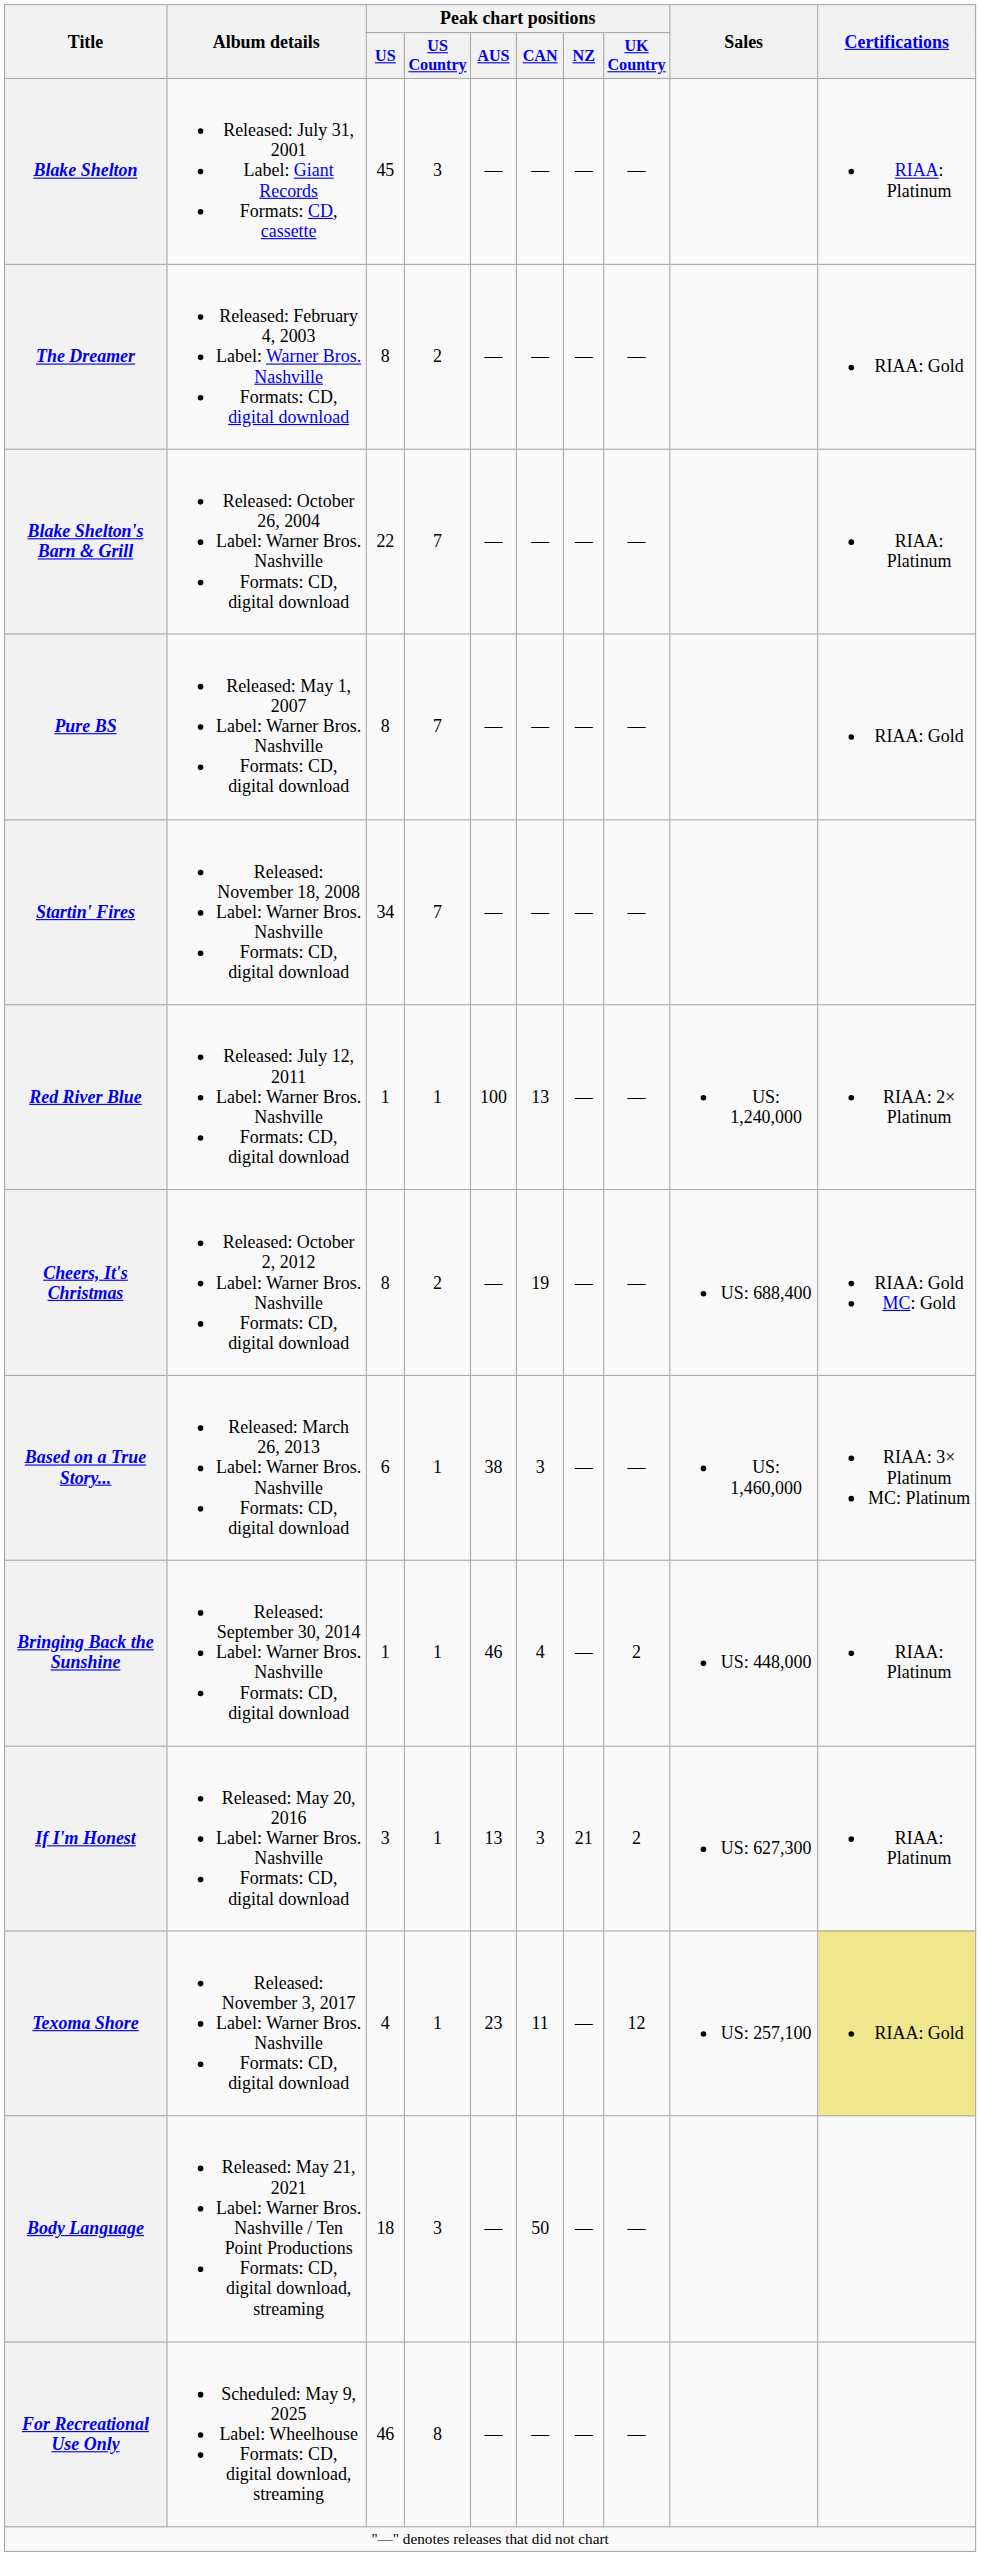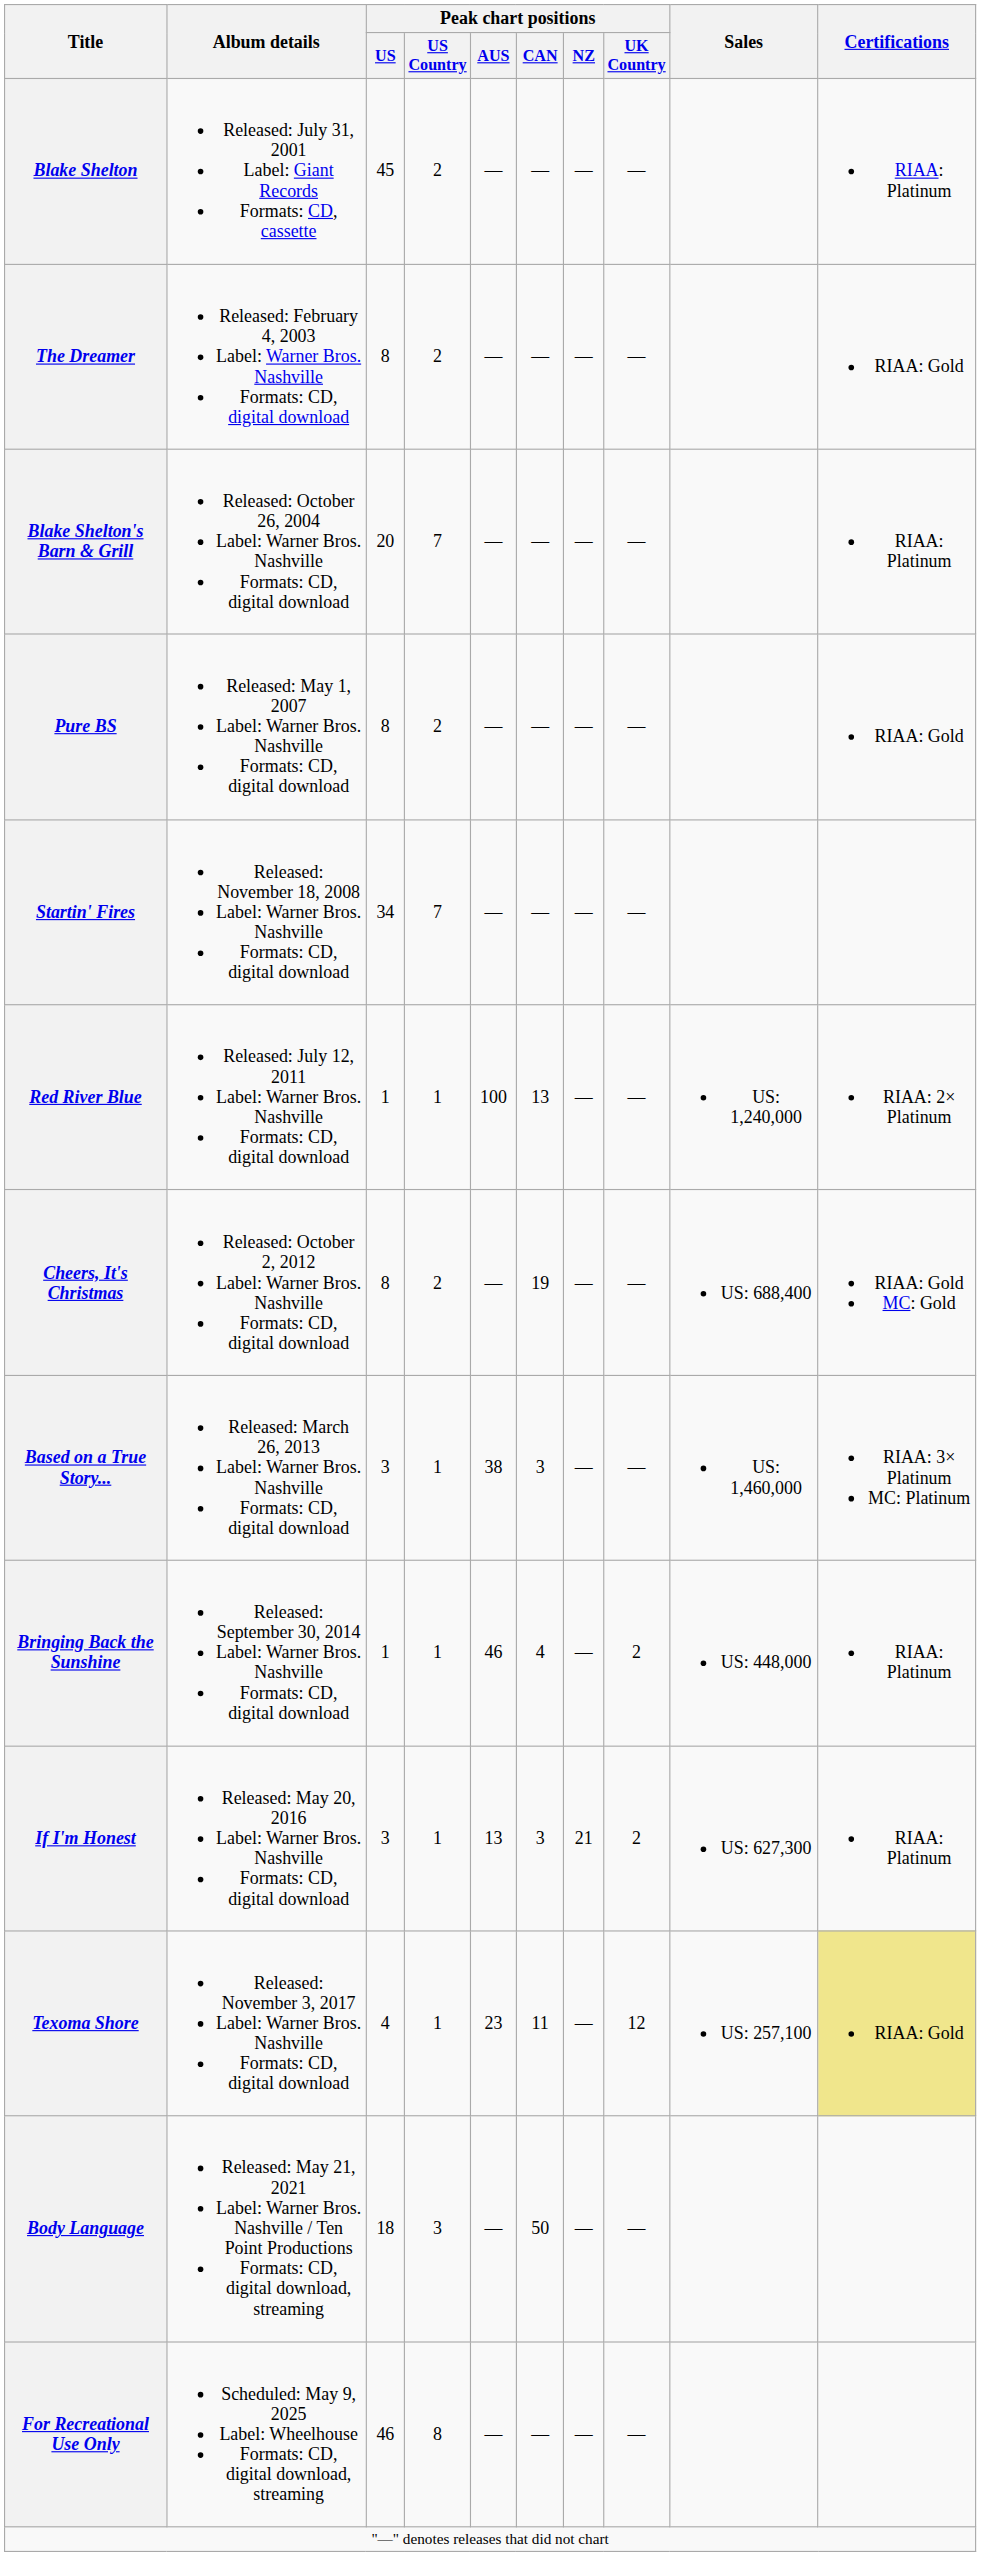 <table class="wikitable plainrowheaders" style="text-align:center;">
 <tr>
 <th scope="col" rowspan="2" style="width:14em;">Title</th>
 <th scope="col" rowspan="2" style="width:16em;">Album details</th>
 <th scope="col" colspan="6">Peak chart positions</th>
 <th scope="col" rowspan="2" style="width:10em;">Sales</th>
 <th scope="col" rowspan="2" style="width:12em;"><a href='#'>Certifications</a></th>
 </tr>
 <tr>
 <th scope="col" style="width:3em;font-size:90%;"><a href='#'>US</a><br></th>
 <th scope="col" style="width:3em;font-size:90%;"><a href='#'>US<br>Country</a><br></th>
 <th scope="col" style="width:3em;font-size:90%;"><a href='#'>AUS</a><br></th>
 <th scope="col" style="width:3em;font-size:90%;"><a href='#'>CAN</a><br></th>
 <th scope="col" style="width:3em;font-size:90%;"><a href='#'>NZ</a><br></th>
 <th scope="col" style="width:3em;font-size:90%;"><a href='#'>UK<br>Country</a><br></th>
 </tr>
 <tr>
 <th scope="row"><em><a href='#'>Blake Shelton</a></em></th>
 <td><br><ul><li>Released: July 31, 2001</li><li>Label: <a href='#'>Giant Records</a></li><li>Formats: <a href='#'>CD</a>, <a href='#'>cassette</a></li></ul></td>
 <td>45</td>
-<td>3</td>
+<td>2</td>
 <td>—</td>
 <td>—</td>
 <td>—</td>
 <td>—</td>
 <td></td>
 <td><br><ul><li><a href='#'>RIAA</a>: Platinum</li></ul></td>
 </tr>
 <tr>
 <th scope="row"><em><a href='#'>The Dreamer</a></em></th>
 <td><br><ul><li>Released: February 4, 2003</li><li>Label: <a href='#'>Warner Bros. Nashville</a></li><li>Formats: CD, <a href='#'>digital download</a></li></ul></td>
 <td>8</td>
 <td>2</td>
 <td>—</td>
 <td>—</td>
 <td>—</td>
 <td>—</td>
 <td></td>
 <td><br><ul><li>RIAA: Gold</li></ul></td>
 </tr>
 <tr>
 <th scope="row"><em><a href='#'>Blake Shelton's Barn & Grill</a></em></th>
 <td><br><ul><li>Released: October 26, 2004</li><li>Label: Warner Bros. Nashville</li><li>Formats: CD, digital download</li></ul></td>
-<td>22</td>
+<td>20</td>
 <td>7</td>
 <td>—</td>
 <td>—</td>
 <td>—</td>
 <td>—</td>
 <td></td>
 <td><br><ul><li>RIAA: Platinum</li></ul></td>
 </tr>
 <tr>
 <th scope="row"><em><a href='#'>Pure BS</a></em></th>
 <td><br><ul><li>Released: May 1, 2007</li><li>Label: Warner Bros. Nashville</li><li>Formats: CD, digital download</li></ul></td>
 <td>8</td>
-<td>7</td>
+<td>2</td>
 <td>—</td>
 <td>—</td>
 <td>—</td>
 <td>—</td>
 <td></td>
 <td><br><ul><li>RIAA: Gold</li></ul></td>
 </tr>
 <tr>
 <th scope="row"><em><a href='#'>Startin' Fires</a></em></th>
 <td><br><ul><li>Released: November 18, 2008</li><li>Label: Warner Bros. Nashville</li><li>Formats: CD, digital download</li></ul></td>
 <td>34</td>
 <td>7</td>
 <td>—</td>
 <td>—</td>
 <td>—</td>
 <td>—</td>
 <td></td>
 <td></td>
 </tr>
 <tr>
 <th scope="row"><em><a href='#'>Red River Blue</a></em></th>
 <td><br><ul><li>Released: July 12, 2011</li><li>Label: Warner Bros. Nashville</li><li>Formats: CD, digital download</li></ul></td>
 <td>1</td>
 <td>1</td>
 <td>100</td>
 <td>13</td>
 <td>—</td>
 <td>—</td>
 <td><br><ul><li>US: 1,240,000</li></ul></td>
 <td><br><ul><li>RIAA: 2× Platinum</li></ul></td>
 </tr>
 <tr>
 <th scope="row"><em><a href='#'>Cheers, It's Christmas</a></em></th>
 <td><br><ul><li>Released: October 2, 2012</li><li>Label: Warner Bros. Nashville</li><li>Formats: CD, digital download</li></ul></td>
 <td>8</td>
 <td>2</td>
 <td>—</td>
 <td>19</td>
 <td>—</td>
 <td>—</td>
 <td><br><ul><li>US: 688,400</li></ul></td>
 <td><br><ul><li>RIAA: Gold</li><li><a href='#'>MC</a>: Gold</li></ul></td>
 </tr>
 <tr>
 <th scope="row"><em><a href='#'>Based on a True Story...</a></em></th>
 <td><br><ul><li>Released: March 26, 2013</li><li>Label: Warner Bros. Nashville</li><li>Formats: CD, digital download</li></ul></td>
-<td>6</td>
+<td>3</td>
 <td>1</td>
 <td>38</td>
 <td>3</td>
 <td>—</td>
 <td>—</td>
 <td><br><ul><li>US: 1,460,000</li></ul></td>
 <td><br><ul><li>RIAA: 3× Platinum</li><li>MC: Platinum</li></ul></td>
 </tr>
 <tr>
 <th scope="row"><em><a href='#'>Bringing Back the Sunshine</a></em></th>
 <td><br><ul><li>Released: September 30, 2014</li><li>Label: Warner Bros. Nashville</li><li>Formats: CD, digital download</li></ul></td>
 <td>1</td>
 <td>1</td>
 <td>46</td>
 <td>4</td>
 <td>—</td>
 <td>2</td>
 <td><br><ul><li>US: 448,000</li></ul></td>
 <td><br><ul><li>RIAA: Platinum</li></ul></td>
 </tr>
 <tr>
 <th scope="row"><em><a href='#'>If I'm Honest</a></em></th>
 <td><br><ul><li>Released: May 20, 2016</li><li>Label: Warner Bros. Nashville</li><li>Formats: CD, digital download</li></ul></td>
 <td>3</td>
 <td>1</td>
 <td>13</td>
 <td>3</td>
 <td>21</td>
 <td>2</td>
 <td><br><ul><li>US: 627,300</li></ul></td>
 <td><br><ul><li>RIAA: Platinum</li></ul></td>
 </tr>
 <tr>
 <th scope="row"><em><a href='#'>Texoma Shore</a></em></th>
 <td><br><ul><li>Released: November 3, 2017</li><li>Label: Warner Bros. Nashville</li><li>Formats: CD, digital download</li></ul></td>
 <td>4</td>
 <td>1</td>
 <td>23</td>
 <td>11</td>
 <td>—</td>
 <td>12</td>
 <td><br><ul><li>US: 257,100</li></ul></td>
 <td style="background: khaki;"><br><ul><li>RIAA: Gold</li></ul></td>
 </tr>
 <tr>
 <th scope="row"><em><a href='#'>Body Language</a></em></th>
 <td><br><ul><li>Released: May 21, 2021</li><li>Label: Warner Bros. Nashville / Ten Point Productions</li><li>Formats: CD, digital download, streaming</li></ul></td>
 <td>18</td>
 <td>3</td>
 <td>—</td>
 <td>50</td>
 <td>—</td>
 <td>—</td>
 <td></td>
 <td></td>
 </tr>
 <tr>
 <th scope="row"><em><a href='#'>For Recreational Use Only</a></em></th>
 <td><br><ul><li>Scheduled: May 9, 2025</li><li>Label: Wheelhouse</li><li>Formats: CD, digital download, streaming</li></ul></td>
 <td>46</td>
 <td>8</td>
 <td>—</td>
 <td>—</td>
 <td>—</td>
 <td>—</td>
 <td></td>
 <td></td>
 </tr>
 <tr>
 <td colspan="10" style="font-size:85%">"—" denotes releases that did not chart</td>
 </tr>
 </table>
